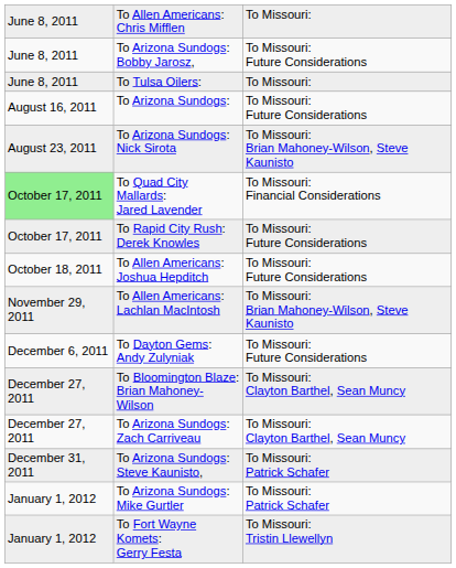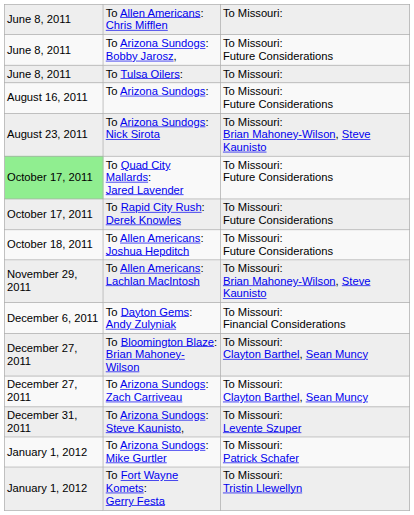 <table class="wikitable" style="border:1px solid #999999; width:580px;">
 <tr bgcolor="eeeeee">
 <td>June 8, 2011 </td>
 <td valign="top">To <a href='#'>Allen Americans</a>: <br> <a href='#'>Chris Mifflen</a></td>
 <td valign="top">To Missouri: <br> </td>
 </tr>
 <tr>
 <td>June 8, 2011 </td>
 <td valign="top">To <a href='#'>Arizona Sundogs</a>: <br> <a href='#'>Bobby Jarosz</a>, </td>
 <td valign="top">To Missouri: <br> Future Considerations</td>
 </tr>
 <tr bgcolor="eeeeee">
 <td>June 8, 2011 </td>
 <td valign="top">To <a href='#'>Tulsa Oilers</a>: <br> </td>
 <td valign="top">To Missouri: <br> </td>
 </tr>
 <tr>
 <td>August 16, 2011 </td>
 <td valign="top">To <a href='#'>Arizona Sundogs</a>: <br> </td>
 <td valign="top">To Missouri: <br> Future Considerations</td>
 </tr>
 <tr bgcolor="eeeeee">
 <td>August 23, 2011 </td>
 <td valign="top">To <a href='#'>Arizona Sundogs</a>: <br> <a href='#'>Nick Sirota</a></td>
 <td valign="top">To Missouri: <br> <a href='#'>Brian Mahoney-Wilson</a>, <a href='#'>Steve Kaunisto</a></td>
 </tr>
 <tr>
 <td style="background: lightgreen;">October 17, 2011 </td>
 <td valign="top">To <a href='#'>Quad City Mallards</a>: <br> <a href='#'>Jared Lavender</a></td>
-<td valign="top">To Missouri: <br> Financial Considerations</td>
+<td valign="top">To Missouri: <br> Future Considerations</td>
 </tr>
 <tr bgcolor="eeeeee">
 <td>October 17, 2011 </td>
 <td valign="top">To <a href='#'>Rapid City Rush</a>: <br> <a href='#'>Derek Knowles</a></td>
 <td valign="top">To Missouri: <br> Future Considerations</td>
 </tr>
 <tr>
 <td>October 18, 2011 </td>
 <td valign="top">To <a href='#'>Allen Americans</a>: <br> <a href='#'>Joshua Hepditch</a></td>
 <td valign="top">To Missouri: <br> Future Considerations</td>
 </tr>
 <tr bgcolor="eeeeee">
 <td>November 29, 2011 </td>
 <td valign="top">To <a href='#'>Allen Americans</a>: <br> <a href='#'>Lachlan MacIntosh</a></td>
 <td valign="top">To Missouri: <br> <a href='#'>Brian Mahoney-Wilson</a>, <a href='#'>Steve Kaunisto</a></td>
 </tr>
 <tr>
 <td>December 6, 2011 </td>
 <td valign="top">To <a href='#'>Dayton Gems</a>: <br> <a href='#'>Andy Zulyniak</a></td>
-<td valign="top">To Missouri: <br> Future Considerations</td>
+<td valign="top">To Missouri: <br> Financial Considerations</td>
 </tr>
 <tr bgcolor="eeeeee">
 <td>December 27, 2011 </td>
 <td valign="top">To <a href='#'>Bloomington Blaze</a>: <br> <a href='#'>Brian Mahoney-Wilson</a></td>
 <td valign="top">To Missouri: <br> <a href='#'>Clayton Barthel</a>, <a href='#'>Sean Muncy</a></td>
 </tr>
 <tr>
 <td>December 27, 2011 </td>
 <td valign="top">To <a href='#'>Arizona Sundogs</a>: <br> <a href='#'>Zach Carriveau</a></td>
 <td valign="top">To Missouri: <br> <a href='#'>Clayton Barthel</a>, <a href='#'>Sean Muncy</a></td>
 </tr>
 <tr bgcolor="eeeeee">
 <td>December 31, 2011 </td>
 <td valign="top">To <a href='#'>Arizona Sundogs</a>: <br> <a href='#'>Steve Kaunisto</a>, </td>
-<td valign="top">To Missouri: <br> <a href='#'>Patrick Schafer</a></td>
+<td valign="top">To Missouri: <br> <a href='#'>Levente Szuper</a></td>
 </tr>
 <tr>
 <td>January 1, 2012 </td>
 <td valign="top">To <a href='#'>Arizona Sundogs</a>: <br> <a href='#'>Mike Gurtler</a></td>
 <td valign="top">To Missouri: <br> <a href='#'>Patrick Schafer</a></td>
 </tr>
 <tr bgcolor="eeeeee">
 <td>January 1, 2012 </td>
 <td valign="top">To <a href='#'>Fort Wayne Komets</a>: <br> <a href='#'>Gerry Festa</a></td>
 <td valign="top">To Missouri: <br> <a href='#'>Tristin Llewellyn</a></td>
 </tr>
 </table>
